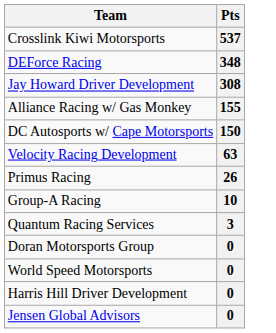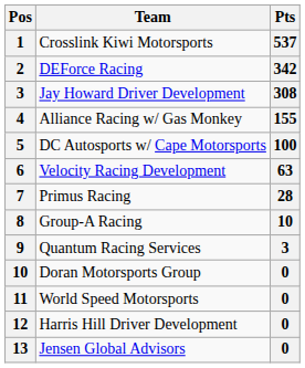 <table class="wikitable" style="font-size: 85%">
 <tr>
+<th>Pos</th>
 <th>Team</th>
 <th>Pts</th>
 </tr>
 <tr>
+<th>1</th>
 <td>Crosslink Kiwi Motorsports</td>
 <th>537</th>
 </tr>
 <tr>
+<th>2</th>
 <td><a href='#'>DEForce Racing</a></td>
-<th>348</th>
+<th>342</th>
 </tr>
 <tr>
+<th>3</th>
 <td><a href='#'>Jay Howard Driver Development</a></td>
 <th>308</th>
 </tr>
 <tr>
+<th>4</th>
 <td>Alliance Racing w/ Gas Monkey</td>
 <th>155</th>
 </tr>
 <tr>
+<th>5</th>
 <td>DC Autosports w/ <a href='#'>Cape Motorsports</a></td>
-<th>150</th>
+<th>100</th>
 </tr>
 <tr>
+<th>6</th>
 <td><a href='#'>Velocity Racing Development</a></td>
 <th>63</th>
 </tr>
 <tr>
+<th>7</th>
 <td>Primus Racing</td>
-<th>26</th>
+<th>28</th>
 </tr>
 <tr>
+<th>8</th>
 <td>Group-A Racing</td>
 <th>10</th>
 </tr>
 <tr>
+<th>9</th>
 <td>Quantum Racing Services</td>
 <th>3</th>
 </tr>
 <tr>
+<th>10</th>
 <td>Doran Motorsports Group</td>
 <th>0</th>
 </tr>
 <tr>
+<th>11</th>
 <td>World Speed Motorsports</td>
 <th>0</th>
 </tr>
 <tr>
+<th>12</th>
 <td>Harris Hill Driver Development</td>
 <th>0</th>
 </tr>
 <tr>
+<th>13</th>
 <td><a href='#'>Jensen Global Advisors</a></td>
 <th>0</th>
 </tr>
 </table>
